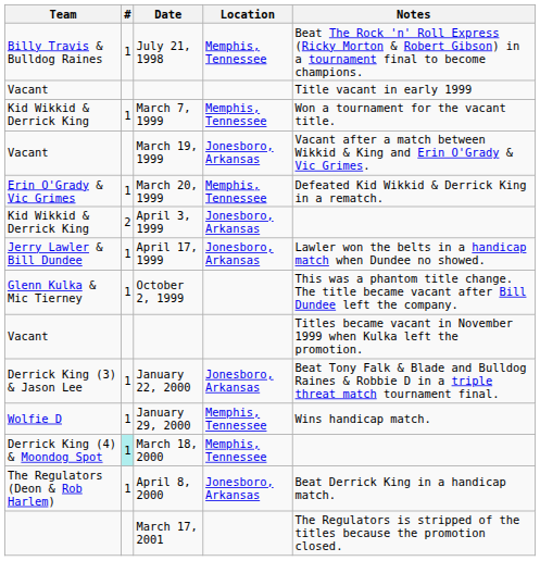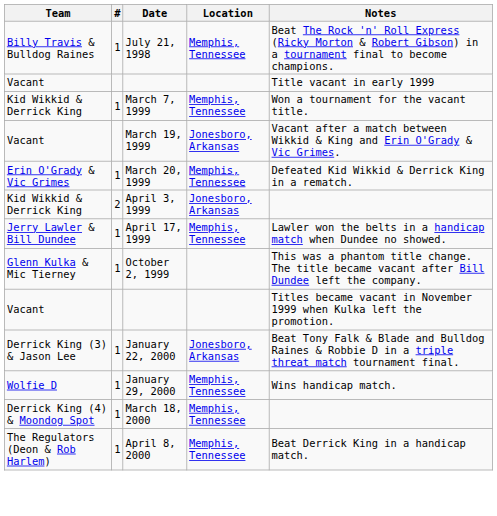 <table class="wikitable sortable">
 <tr>
 <th>Team</th>
 <th>#</th>
 <th>Date</th>
 <th>Location</th>
 <th>Notes</th>
 </tr>
 <tr>
 <td><a href='#'>Billy Travis</a> & Bulldog Raines</td>
 <td>1</td>
 <td>July 21, 1998</td>
 <td><a href='#'>Memphis, Tennessee</a></td>
 <td>Beat <a href='#'>The Rock 'n' Roll Express</a> (<a href='#'>Ricky Morton</a> & <a href='#'>Robert Gibson</a>) in a <a href='#'>tournament</a> final to become champions.</td>
 </tr>
 <tr>
 <td>Vacant</td>
 <td></td>
 <td></td>
 <td></td>
 <td>Title vacant in early 1999</td>
 </tr>
 <tr>
 <td>Kid Wikkid & Derrick King</td>
 <td>1</td>
 <td>March 7, 1999</td>
 <td><a href='#'>Memphis, Tennessee</a></td>
 <td>Won a tournament for the vacant title.</td>
 </tr>
 <tr>
 <td>Vacant</td>
 <td></td>
 <td>March 19, 1999</td>
 <td><a href='#'>Jonesboro, Arkansas</a></td>
 <td>Vacant after a match between Wikkid & King and <a href='#'>Erin O'Grady</a> & <a href='#'>Vic Grimes</a>.</td>
 </tr>
 <tr>
 <td><a href='#'>Erin O'Grady</a> & <a href='#'>Vic Grimes</a></td>
 <td>1</td>
 <td>March 20, 1999</td>
 <td><a href='#'>Memphis, Tennessee</a></td>
 <td>Defeated Kid Wikkid & Derrick King in a rematch.</td>
 </tr>
 <tr>
 <td>Kid Wikkid & Derrick King</td>
 <td>2</td>
 <td>April 3, 1999</td>
 <td><a href='#'>Jonesboro, Arkansas</a></td>
 <td></td>
 </tr>
 <tr>
 <td><a href='#'>Jerry Lawler</a> & <a href='#'>Bill Dundee</a></td>
 <td>1</td>
 <td>April 17, 1999</td>
-<td><a href='#'>Jonesboro, Arkansas</a></td>
+<td><a href='#'>Memphis, Tennessee</a></td>
 <td>Lawler won the belts in a <a href='#'>handicap match</a> when Dundee no showed.</td>
 </tr>
 <tr>
 <td><a href='#'>Glenn Kulka</a> & Mic Tierney</td>
 <td>1</td>
 <td>October 2, 1999</td>
 <td></td>
 <td>This was a phantom title change. The title became vacant after <a href='#'>Bill Dundee</a> left the company.</td>
 </tr>
 <tr>
 <td>Vacant</td>
 <td></td>
 <td></td>
 <td></td>
 <td>Titles became vacant in November 1999 when Kulka left the promotion.</td>
 </tr>
 <tr>
 <td>Derrick King (3) & Jason Lee</td>
 <td>1</td>
 <td>January 22, 2000</td>
 <td><a href='#'>Jonesboro, Arkansas</a></td>
 <td>Beat Tony Falk & Blade and Bulldog Raines & Robbie D in a <a href='#'>triple threat match</a> tournament final.</td>
 </tr>
 <tr>
 <td><a href='#'>Wolfie D</a></td>
 <td>1</td>
 <td>January 29, 2000</td>
 <td><a href='#'>Memphis, Tennessee</a></td>
 <td>Wins handicap match.</td>
 </tr>
 <tr>
 <td>Derrick King (4) & <a href='#'>Moondog Spot</a></td>
-<td style="background: paleturquoise;">1</td>
+<td>1</td>
 <td>March 18, 2000</td>
 <td><a href='#'>Memphis, Tennessee</a></td>
 <td></td>
 </tr>
 <tr>
 <td>The Regulators (Deon & <a href='#'>Rob Harlem</a>)</td>
 <td>1</td>
 <td>April 8, 2000</td>
-<td><a href='#'>Jonesboro, Arkansas</a></td>
+<td><a href='#'>Memphis, Tennessee</a></td>
 <td>Beat Derrick King in a handicap match.</td>
 </tr>
-<tr>
-<td></td>
-<td></td>
-<td>March 17, 2001</td>
-<td></td>
-<td>The Regulators is stripped of the titles because the promotion closed.</td>
-</tr>
 </table>
